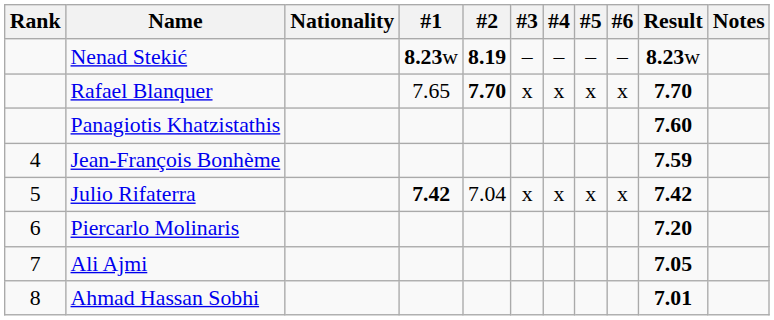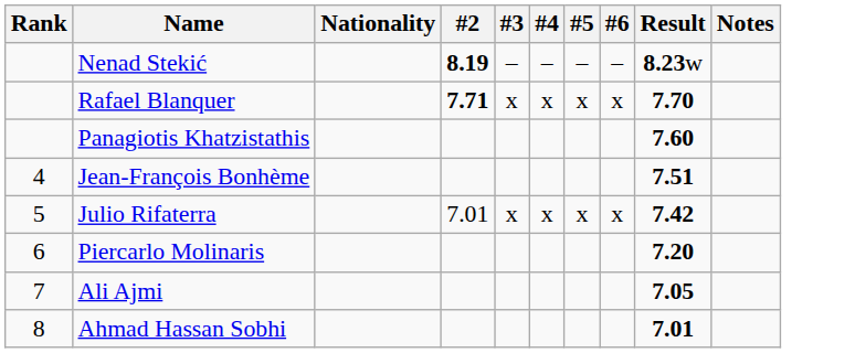 <table class="wikitable sortable" style="text-align:center">
 <tr>
 <th>Rank</th>
 <th>Name</th>
 <th>Nationality</th>
-<th>#1</th>
 <th>#2</th>
 <th>#3</th>
 <th>#4</th>
 <th>#5</th>
 <th>#6</th>
 <th>Result</th>
 <th>Notes</th>
 </tr>
 <tr>
 <td></td>
 <td align=left><a href='#'>Nenad Stekić</a></td>
 <td align=left></td>
-<td><strong>8.23</strong>w</td>
 <td><strong>8.19</strong></td>
 <td>–</td>
 <td>–</td>
 <td>–</td>
 <td>–</td>
 <td><strong>8.23</strong>w</td>
 <td></td>
 </tr>
 <tr>
 <td></td>
 <td align=left><a href='#'>Rafael Blanquer</a></td>
 <td align=left></td>
-<td>7.65</td>
-<td><strong>7.70</strong></td>
+<td><strong>7.71</strong></td>
 <td>x</td>
 <td>x</td>
 <td>x</td>
 <td>x</td>
 <td><strong>7.70</strong></td>
 <td></td>
 </tr>
 <tr>
 <td></td>
 <td align=left><a href='#'>Panagiotis Khatzistathis</a></td>
 <td align=left></td>
-<td></td>
 <td></td>
 <td></td>
 <td></td>
 <td></td>
 <td></td>
 <td><strong>7.60</strong></td>
 <td></td>
 </tr>
 <tr>
 <td>4</td>
 <td align=left><a href='#'>Jean-François Bonhème</a></td>
 <td align=left></td>
 <td></td>
 <td></td>
 <td></td>
 <td></td>
 <td></td>
-<td></td>
-<td><strong>7.59</strong></td>
+<td><strong>7.51</strong></td>
 <td></td>
 </tr>
 <tr>
 <td>5</td>
 <td align=left><a href='#'>Julio Rifaterra</a></td>
 <td align=left></td>
-<td><strong>7.42</strong></td>
-<td>7.04</td>
+<td>7.01</td>
 <td>x</td>
 <td>x</td>
 <td>x</td>
 <td>x</td>
 <td><strong>7.42</strong></td>
 <td></td>
 </tr>
 <tr>
 <td>6</td>
 <td align=left><a href='#'>Piercarlo Molinaris</a></td>
 <td align=left></td>
-<td></td>
 <td></td>
 <td></td>
 <td></td>
 <td></td>
 <td></td>
 <td><strong>7.20</strong></td>
 <td></td>
 </tr>
 <tr>
 <td>7</td>
 <td align=left><a href='#'>Ali Ajmi</a></td>
 <td align=left></td>
 <td></td>
 <td></td>
 <td></td>
 <td></td>
 <td></td>
-<td></td>
 <td><strong>7.05</strong></td>
 <td></td>
 </tr>
 <tr>
 <td>8</td>
 <td align=left><a href='#'>Ahmad Hassan Sobhi</a></td>
 <td align=left></td>
 <td></td>
 <td></td>
 <td></td>
 <td></td>
 <td></td>
-<td></td>
 <td><strong>7.01</strong></td>
 <td></td>
 </tr>
 </table>
